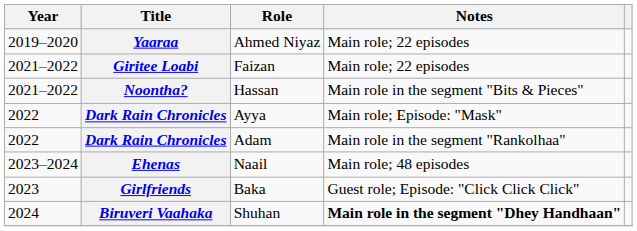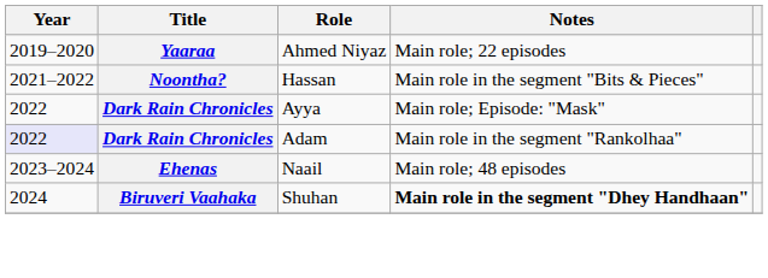 <table class="wikitable sortable plainrowheaders">
 <tr style="background:#ccc; text-align:center;">
 <th scope="col">Year</th>
 <th scope="col">Title</th>
 <th scope="col">Role</th>
 <th scope="col">Notes</th>
 <th scope="col" class="unsortable"></th>
 </tr>
 <tr>
 <td>2019–2020</td>
 <th scope="row"><em><a href='#'>Yaaraa</a></em></th>
 <td>Ahmed Niyaz</td>
-<td>Main role; 22 episodes</td>
-<td style="text-align: center;"></td>
-</tr>
-<tr>
-<td>2021–2022</td>
-<th scope="row"><em><a href='#'>Giritee Loabi</a></em></th>
-<td>Faizan</td>
 <td>Main role; 22 episodes</td>
 <td style="text-align: center;"></td>
 </tr>
 <tr>
 <td>2021–2022</td>
 <th scope="row"><em><a href='#'>Noontha?</a></em></th>
 <td>Hassan</td>
 <td>Main role in the segment "Bits & Pieces"</td>
 <td style="text-align: center;"></td>
 </tr>
 <tr>
 <td>2022</td>
 <th scope="row"><em><a href='#'>Dark Rain Chronicles</a></em></th>
 <td>Ayya</td>
 <td>Main role; Episode: "Mask"</td>
 <td style="text-align: center;"></td>
 </tr>
 <tr>
-<td>2022</td>
+<td style="background: lavender;">2022</td>
 <th scope="row"><em><a href='#'>Dark Rain Chronicles</a></em></th>
 <td>Adam</td>
 <td>Main role in the segment "Rankolhaa"</td>
 <td style="text-align: center;"></td>
 </tr>
 <tr>
 <td>2023–2024</td>
 <th scope="row"><em><a href='#'>Ehenas</a></em></th>
 <td>Naail</td>
 <td>Main role; 48 episodes</td>
 <td style="text-align: center;"></td>
 </tr>
 <tr>
-<td>2023</td>
-<th scope="row"><em><a href='#'>Girlfriends</a></em></th>
-<td>Baka</td>
-<td>Guest role; Episode: "Click Click Click"</td>
-<td style="text-align: center;"></td>
-</tr>
-<tr>
 <td>2024</td>
 <th scope="row"><em><a href='#'>Biruveri Vaahaka</a></em></th>
 <td>Shuhan</td>
 <td><strong>Main role in the segment "Dhey Handhaan"</strong></td>
 <td style="text-align: center;"></td>
 </tr>
 <tr>
 </tr>
 </table>
